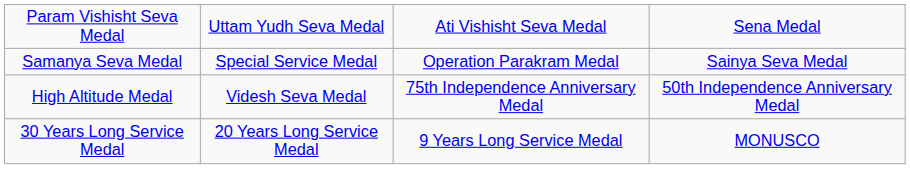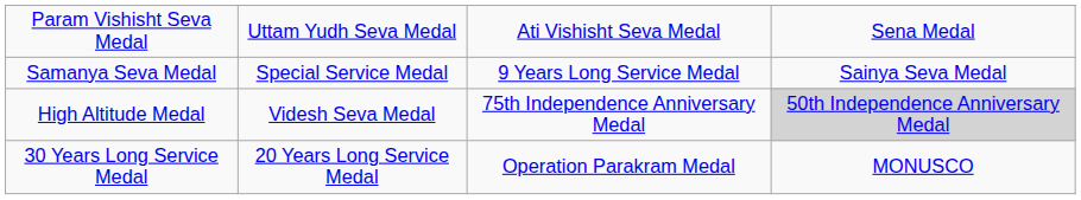 <table class="wikitable" style="margin:1em auto; text-align:center;" | colspan="4" |>
 <tr>
 <td colspan="1"><a href='#'>Param Vishisht Seva Medal</a></td>
 <td colspan="1"><a href='#'>Uttam Yudh Seva Medal</a></td>
 <td colspan="1"><a href='#'>Ati Vishisht Seva Medal</a></td>
 <td><a href='#'>Sena Medal</a></td>
 </tr>
 <tr>
 <td><a href='#'>Samanya Seva Medal</a></td>
 <td><a href='#'>Special Service Medal</a></td>
-<td><a href='#'>Operation Parakram Medal</a></td>
+<td><a href='#'>9 Years Long Service Medal</a></td>
 <td><a href='#'>Sainya Seva Medal</a></td>
 </tr>
 <tr>
 <td><a href='#'>High Altitude Medal</a></td>
 <td><a href='#'>Videsh Seva Medal</a></td>
 <td><a href='#'>75th Independence Anniversary Medal</a></td>
-<td><a href='#'>50th Independence Anniversary Medal</a></td>
+<td style="background: lightgrey;"><a href='#'>50th Independence Anniversary Medal</a></td>
 </tr>
 <tr>
 <td><a href='#'>30 Years Long Service Medal</a></td>
 <td><a href='#'>20 Years Long Service Medal</a></td>
-<td><a href='#'>9 Years Long Service Medal</a></td>
+<td><a href='#'>Operation Parakram Medal</a></td>
 <td><a href='#'>MONUSCO</a></td>
 </tr>
 </table>
